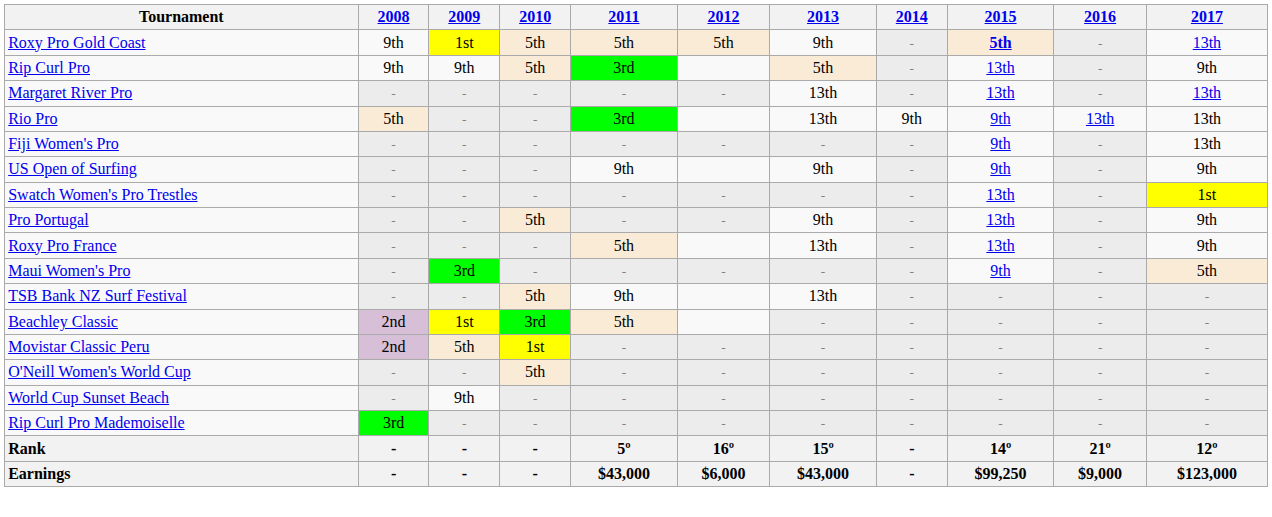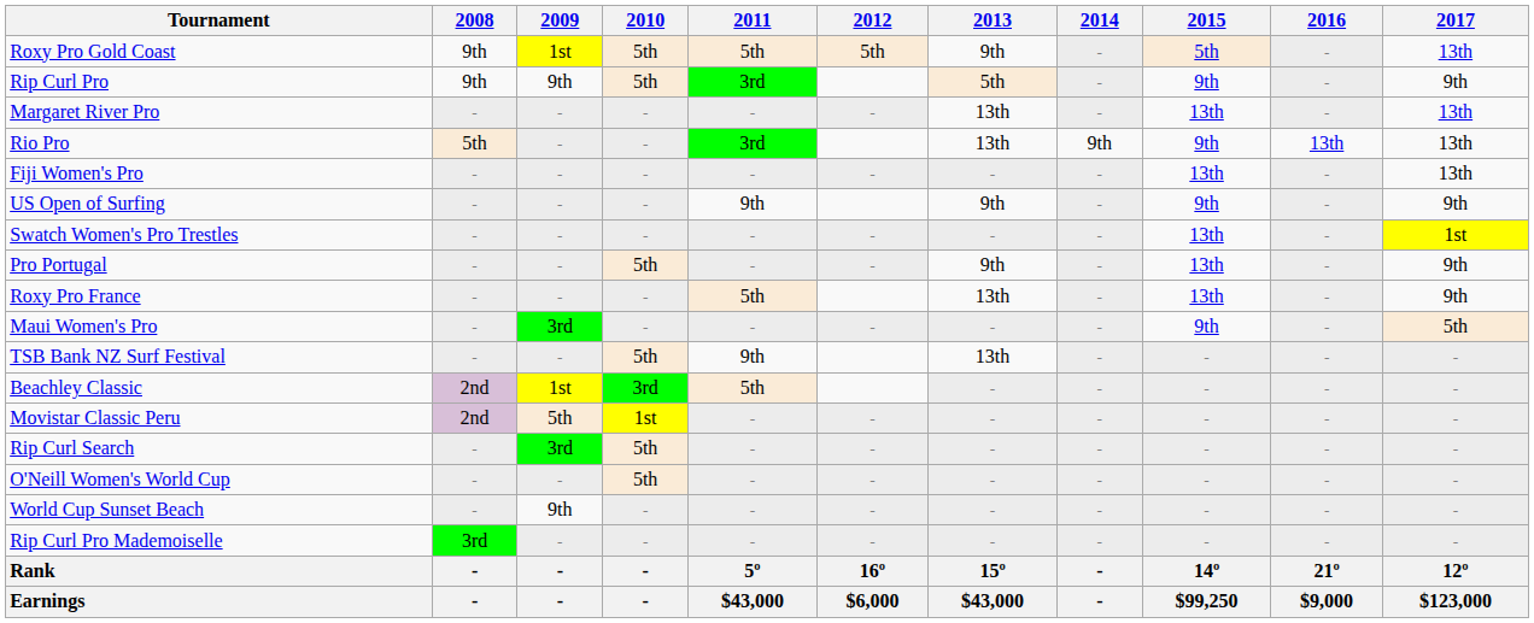 <table class=wikitable style="width:100%;text-align:center;">
 <tr>
 <th>Tournament</th>
 <th><a href='#'>2008</a></th>
 <th><a href='#'>2009</a></th>
 <th><a href='#'>2010</a></th>
 <th><a href='#'>2011</a></th>
 <th><a href='#'>2012</a></th>
 <th><a href='#'>2013</a></th>
 <th><a href='#'>2014</a></th>
 <th><a href='#'>2015</a></th>
 <th><a href='#'>2016</a></th>
 <th><a href='#'>2017</a></th>
 </tr>
 <tr>
 <td style="text-align:left"><a href='#'>Roxy Pro Gold Coast</a></td>
 <td>9th</td>
 <td Bgcolor=Yellow>1st</td>
 <td Bgcolor=AntiqueWhite>5th</td>
 <td Bgcolor=AntiqueWhite>5th</td>
 <td Bgcolor=AntiqueWhite>5th</td>
 <td>9th</td>
 <td style="background:#ececec; color:gray; text-align:center;" class="table-na"><small>-</small></td>
-<td Bgcolor=AntiqueWhite><strong><a href='#'>5th</a></strong></td>
+<td Bgcolor=AntiqueWhite><a href='#'>5th</a></td>
 <td style="background:#ececec; color:gray; text-align:center;" class="table-na"><small>-</small></td>
 <td><a href='#'>13th</a></td>
 </tr>
 <tr>
 <td style="text-align:left"><a href='#'>Rip Curl Pro</a></td>
 <td>9th</td>
 <td>9th</td>
 <td Bgcolor=AntiqueWhite>5th</td>
 <td Bgcolor=Lime>3rd</td>
 <td align=center></td>
 <td Bgcolor=AntiqueWhite>5th</td>
 <td style="background:#ececec; color:gray; text-align:center;" class="table-na"><small>-</small></td>
-<td><a href='#'>13th</a></td>
+<td><a href='#'>9th</a></td>
 <td style="background:#ececec; color:gray; text-align:center;" class="table-na"><small>-</small></td>
 <td>9th</td>
 </tr>
 <tr>
 <td style="text-align:left"><a href='#'>Margaret River Pro</a></td>
 <td style="background:#ececec; color:gray; text-align:center;" class="table-na"><small>-</small></td>
 <td style="background:#ececec; color:gray; text-align:center;" class="table-na"><small>-</small></td>
 <td style="background:#ececec; color:gray; text-align:center;" class="table-na"><small>-</small></td>
 <td style="background:#ececec; color:gray; text-align:center;" class="table-na"><small>-</small></td>
 <td style="background:#ececec; color:gray; text-align:center;" class="table-na"><small>-</small></td>
 <td>13th</td>
 <td style="background:#ececec; color:gray; text-align:center;" class="table-na"><small>-</small></td>
 <td><a href='#'>13th</a></td>
 <td style="background:#ececec; color:gray; text-align:center;" class="table-na"><small>-</small></td>
 <td><a href='#'>13th</a></td>
 </tr>
 <tr>
 <td style="text-align:left"><a href='#'>Rio Pro</a></td>
 <td Bgcolor=AntiqueWhite>5th</td>
 <td style="background:#ececec; color:gray; text-align:center;" class="table-na"><small>-</small></td>
 <td style="background:#ececec; color:gray; text-align:center;" class="table-na"><small>-</small></td>
 <td Bgcolor=Lime>3rd</td>
 <td align=center></td>
 <td>13th</td>
 <td>9th</td>
 <td><a href='#'>9th</a></td>
 <td><a href='#'>13th</a></td>
 <td>13th</td>
 </tr>
 <tr>
 <td style="text-align:left"><a href='#'>Fiji Women's Pro</a></td>
 <td style="background:#ececec; color:gray; text-align:center;" class="table-na"><small>-</small></td>
 <td style="background:#ececec; color:gray; text-align:center;" class="table-na"><small>-</small></td>
 <td style="background:#ececec; color:gray; text-align:center;" class="table-na"><small>-</small></td>
 <td style="background:#ececec; color:gray; text-align:center;" class="table-na"><small>-</small></td>
 <td style="background:#ececec; color:gray; text-align:center;" class="table-na"><small>-</small></td>
 <td style="background:#ececec; color:gray; text-align:center;" class="table-na"><small>-</small></td>
 <td style="background:#ececec; color:gray; text-align:center;" class="table-na"><small>-</small></td>
-<td><a href='#'>9th</a></td>
+<td><a href='#'>13th</a></td>
 <td style="background:#ececec; color:gray; text-align:center;" class="table-na"><small>-</small></td>
 <td>13th</td>
 </tr>
 <tr>
 <td style="text-align:left"><a href='#'>US Open of Surfing</a></td>
 <td style="background:#ececec; color:gray; text-align:center;" class="table-na"><small>-</small></td>
 <td style="background:#ececec; color:gray; text-align:center;" class="table-na"><small>-</small></td>
 <td style="background:#ececec; color:gray; text-align:center;" class="table-na"><small>-</small></td>
 <td>9th</td>
 <td align=center></td>
 <td>9th</td>
 <td style="background:#ececec; color:gray; text-align:center;" class="table-na"><small>-</small></td>
 <td><a href='#'>9th</a></td>
 <td style="background:#ececec; color:gray; text-align:center;" class="table-na"><small>-</small></td>
 <td>9th</td>
 </tr>
 <tr>
 <td style="text-align:left"><a href='#'>Swatch Women's Pro Trestles</a></td>
 <td style="background:#ececec; color:gray; text-align:center;" class="table-na"><small>-</small></td>
 <td style="background:#ececec; color:gray; text-align:center;" class="table-na"><small>-</small></td>
 <td style="background:#ececec; color:gray; text-align:center;" class="table-na"><small>-</small></td>
 <td style="background:#ececec; color:gray; text-align:center;" class="table-na"><small>-</small></td>
 <td style="background:#ececec; color:gray; text-align:center;" class="table-na"><small>-</small></td>
 <td style="background:#ececec; color:gray; text-align:center;" class="table-na"><small>-</small></td>
 <td style="background:#ececec; color:gray; text-align:center;" class="table-na"><small>-</small></td>
 <td><a href='#'>13th</a></td>
 <td style="background:#ececec; color:gray; text-align:center;" class="table-na"><small>-</small></td>
 <td Bgcolor=Yellow>1st</td>
 </tr>
 <tr>
 <td style="text-align:left"><a href='#'>Pro Portugal</a></td>
 <td style="background:#ececec; color:gray; text-align:center;" class="table-na"><small>-</small></td>
 <td style="background:#ececec; color:gray; text-align:center;" class="table-na"><small>-</small></td>
 <td Bgcolor=AntiqueWhite>5th</td>
 <td style="background:#ececec; color:gray; text-align:center;" class="table-na"><small>-</small></td>
 <td style="background:#ececec; color:gray; text-align:center;" class="table-na"><small>-</small></td>
 <td>9th</td>
 <td style="background:#ececec; color:gray; text-align:center;" class="table-na"><small>-</small></td>
 <td><a href='#'>13th</a></td>
 <td style="background:#ececec; color:gray; text-align:center;" class="table-na"><small>-</small></td>
 <td>9th</td>
 </tr>
 <tr>
 <td style="text-align:left"><a href='#'>Roxy Pro France</a></td>
 <td style="background:#ececec; color:gray; text-align:center;" class="table-na"><small>-</small></td>
 <td style="background:#ececec; color:gray; text-align:center;" class="table-na"><small>-</small></td>
 <td style="background:#ececec; color:gray; text-align:center;" class="table-na"><small>-</small></td>
 <td Bgcolor=AntiqueWhite>5th</td>
 <td align=center></td>
 <td>13th</td>
 <td style="background:#ececec; color:gray; text-align:center;" class="table-na"><small>-</small></td>
 <td><a href='#'>13th</a></td>
 <td style="background:#ececec; color:gray; text-align:center;" class="table-na"><small>-</small></td>
 <td>9th</td>
 </tr>
 <tr>
 <td style="text-align:left"><a href='#'>Maui Women's Pro</a></td>
 <td style="background:#ececec; color:gray; text-align:center;" class="table-na"><small>-</small></td>
 <td Bgcolor=Lime>3rd</td>
 <td style="background:#ececec; color:gray; text-align:center;" class="table-na"><small>-</small></td>
 <td style="background:#ececec; color:gray; text-align:center;" class="table-na"><small>-</small></td>
 <td style="background:#ececec; color:gray; text-align:center;" class="table-na"><small>-</small></td>
 <td style="background:#ececec; color:gray; text-align:center;" class="table-na"><small>-</small></td>
 <td style="background:#ececec; color:gray; text-align:center;" class="table-na"><small>-</small></td>
 <td><a href='#'>9th</a></td>
 <td style="background:#ececec; color:gray; text-align:center;" class="table-na"><small>-</small></td>
 <td Bgcolor=AntiqueWhite>5th</td>
 </tr>
 <tr>
 <td style="text-align:left"><a href='#'>TSB Bank NZ Surf Festival</a></td>
 <td style="background:#ececec; color:gray; text-align:center;" class="table-na"><small>-</small></td>
 <td style="background:#ececec; color:gray; text-align:center;" class="table-na"><small>-</small></td>
 <td Bgcolor=AntiqueWhite>5th</td>
 <td>9th</td>
 <td align=center></td>
 <td>13th</td>
 <td style="background:#ececec; color:gray; text-align:center;" class="table-na"><small>-</small></td>
 <td style="background:#ececec; color:gray; text-align:center;" class="table-na"><small>-</small></td>
 <td style="background:#ececec; color:gray; text-align:center;" class="table-na"><small>-</small></td>
 <td style="background:#ececec; color:gray; text-align:center;" class="table-na"><small>-</small></td>
 </tr>
 <tr>
 <td style="text-align:left"><a href='#'>Beachley Classic</a></td>
 <td Bgcolor=thistle>2nd</td>
 <td Bgcolor=Yellow>1st</td>
 <td Bgcolor=Lime>3rd</td>
 <td Bgcolor=AntiqueWhite>5th</td>
 <td align=center></td>
 <td style="background:#ececec; color:gray; text-align:center;" class="table-na"><small>-</small></td>
 <td style="background:#ececec; color:gray; text-align:center;" class="table-na"><small>-</small></td>
 <td style="background:#ececec; color:gray; text-align:center;" class="table-na"><small>-</small></td>
 <td style="background:#ececec; color:gray; text-align:center;" class="table-na"><small>-</small></td>
 <td style="background:#ececec; color:gray; text-align:center;" class="table-na"><small>-</small></td>
 </tr>
 <tr>
 <td style="text-align:left"><a href='#'>Movistar Classic Peru</a></td>
 <td Bgcolor=thistle>2nd</td>
 <td Bgcolor=AntiqueWhite>5th</td>
 <td Bgcolor=Yellow>1st</td>
 <td style="background:#ececec; color:gray; text-align:center;" class="table-na"><small>-</small></td>
 <td style="background:#ececec; color:gray; text-align:center;" class="table-na"><small>-</small></td>
 <td style="background:#ececec; color:gray; text-align:center;" class="table-na"><small>-</small></td>
 <td style="background:#ececec; color:gray; text-align:center;" class="table-na"><small>-</small></td>
 <td style="background:#ececec; color:gray; text-align:center;" class="table-na"><small>-</small></td>
 <td style="background:#ececec; color:gray; text-align:center;" class="table-na"><small>-</small></td>
 <td style="background:#ececec; color:gray; text-align:center;" class="table-na"><small>-</small></td>
 </tr>
 <tr>
+<td style="text-align:left"><a href='#'>Rip Curl Search</a></td>
+<td style="background:#ececec; color:gray; text-align:center;" class="table-na"><small>-</small></td>
+<td Bgcolor=Lime>3rd</td>
+<td Bgcolor=AntiqueWhite>5th</td>
+<td style="background:#ececec; color:gray; text-align:center;" class="table-na"><small>-</small></td>
+<td style="background:#ececec; color:gray; text-align:center;" class="table-na"><small>-</small></td>
+<td style="background:#ececec; color:gray; text-align:center;" class="table-na"><small>-</small></td>
+<td style="background:#ececec; color:gray; text-align:center;" class="table-na"><small>-</small></td>
+<td style="background:#ececec; color:gray; text-align:center;" class="table-na"><small>-</small></td>
+<td style="background:#ececec; color:gray; text-align:center;" class="table-na"><small>-</small></td>
+<td style="background:#ececec; color:gray; text-align:center;" class="table-na"><small>-</small></td>
+</tr>
+<tr>
 <td style="text-align:left"><a href='#'>O'Neill Women's World Cup</a></td>
 <td style="background:#ececec; color:gray; text-align:center;" class="table-na"><small>-</small></td>
 <td style="background:#ececec; color:gray; text-align:center;" class="table-na"><small>-</small></td>
 <td Bgcolor=AntiqueWhite>5th</td>
 <td style="background:#ececec; color:gray; text-align:center;" class="table-na"><small>-</small></td>
 <td style="background:#ececec; color:gray; text-align:center;" class="table-na"><small>-</small></td>
 <td style="background:#ececec; color:gray; text-align:center;" class="table-na"><small>-</small></td>
 <td style="background:#ececec; color:gray; text-align:center;" class="table-na"><small>-</small></td>
 <td style="background:#ececec; color:gray; text-align:center;" class="table-na"><small>-</small></td>
 <td style="background:#ececec; color:gray; text-align:center;" class="table-na"><small>-</small></td>
 <td style="background:#ececec; color:gray; text-align:center;" class="table-na"><small>-</small></td>
 </tr>
 <tr>
 <td style="text-align:left"><a href='#'>World Cup Sunset Beach</a></td>
 <td style="background:#ececec; color:gray; text-align:center;" class="table-na"><small>-</small></td>
 <td>9th</td>
 <td style="background:#ececec; color:gray; text-align:center;" class="table-na"><small>-</small></td>
 <td style="background:#ececec; color:gray; text-align:center;" class="table-na"><small>-</small></td>
 <td style="background:#ececec; color:gray; text-align:center;" class="table-na"><small>-</small></td>
 <td style="background:#ececec; color:gray; text-align:center;" class="table-na"><small>-</small></td>
 <td style="background:#ececec; color:gray; text-align:center;" class="table-na"><small>-</small></td>
 <td style="background:#ececec; color:gray; text-align:center;" class="table-na"><small>-</small></td>
 <td style="background:#ececec; color:gray; text-align:center;" class="table-na"><small>-</small></td>
 <td style="background:#ececec; color:gray; text-align:center;" class="table-na"><small>-</small></td>
 </tr>
 <tr>
 <td style="text-align:left"><a href='#'>Rip Curl Pro Mademoiselle</a></td>
 <td Bgcolor=Lime>3rd</td>
 <td style="background:#ececec; color:gray; text-align:center;" class="table-na"><small>-</small></td>
 <td style="background:#ececec; color:gray; text-align:center;" class="table-na"><small>-</small></td>
 <td style="background:#ececec; color:gray; text-align:center;" class="table-na"><small>-</small></td>
 <td style="background:#ececec; color:gray; text-align:center;" class="table-na"><small>-</small></td>
 <td style="background:#ececec; color:gray; text-align:center;" class="table-na"><small>-</small></td>
 <td style="background:#ececec; color:gray; text-align:center;" class="table-na"><small>-</small></td>
 <td style="background:#ececec; color:gray; text-align:center;" class="table-na"><small>-</small></td>
 <td style="background:#ececec; color:gray; text-align:center;" class="table-na"><small>-</small></td>
 <td style="background:#ececec; color:gray; text-align:center;" class="table-na"><small>-</small></td>
 </tr>
 <tr>
 <th style=text-align:left>Rank</th>
 <th><strong>-</strong></th>
 <th><strong>-</strong></th>
 <th><strong>-</strong></th>
 <th>5º</th>
 <th>16º</th>
 <th>15º</th>
 <th><strong>-</strong></th>
 <th>14º</th>
 <th>21º</th>
 <th>12º</th>
 </tr>
 <tr>
 <th style=text-align:left>Earnings</th>
 <th><strong>-</strong></th>
 <th><strong>-</strong></th>
 <th><strong>-</strong></th>
 <th>$43,000</th>
 <th>$6,000</th>
 <th>$43,000</th>
 <th><strong>-</strong></th>
 <th>$99,250</th>
 <th>$9,000</th>
 <th>$123,000</th>
 </tr>
 </table>
